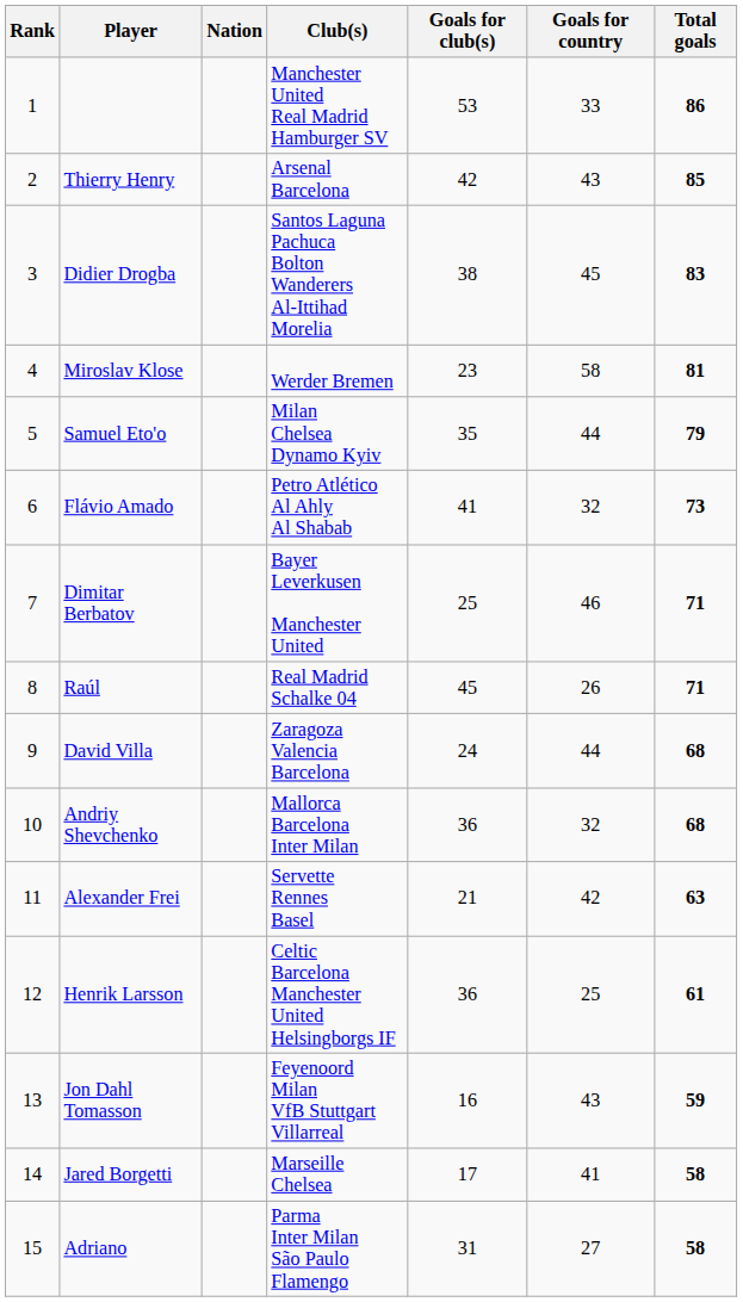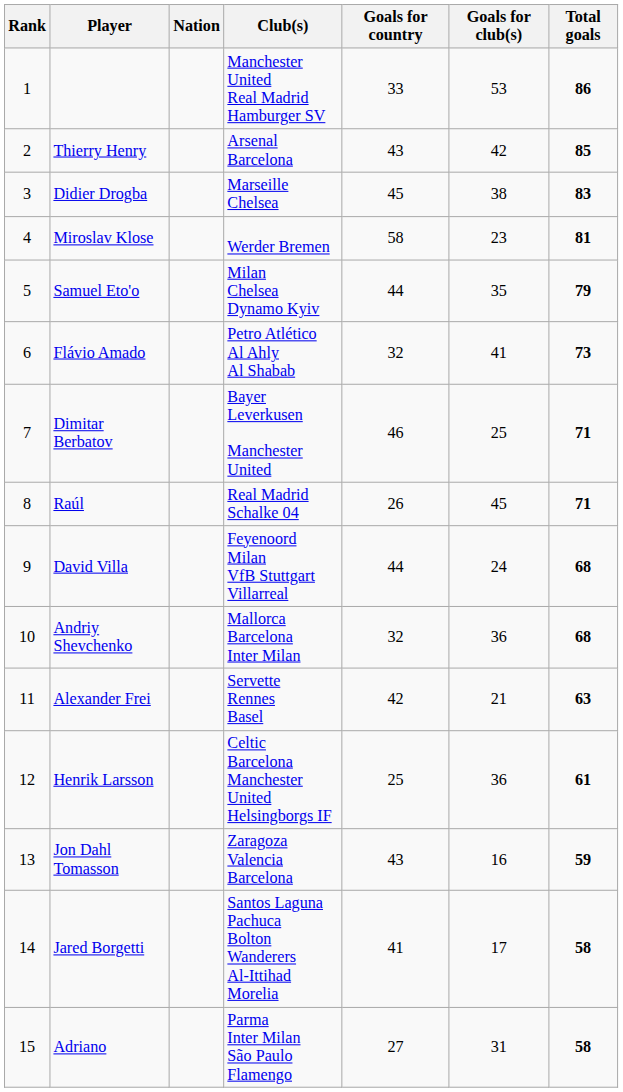 <table class="wikitable sortable">
 <tr>
 <th>Rank</th>
 <th>Player</th>
 <th>Nation</th>
 <th>Club(s)</th>
+<th>Goals for country</th>
 <th>Goals for club(s)</th>
-<th>Goals for country</th>
 <th>Total goals</th>
 </tr>
 <tr>
 <td align="center">1</td>
 <td></td>
 <td></td>
 <td> <a href='#'>Manchester United</a><br> <a href='#'>Real Madrid</a><br> <a href='#'>Hamburger SV</a></td>
+<td align="center">33</td>
 <td align="center">53</td>
-<td align="center">33</td>
 <td align="center"><strong>86</strong></td>
 </tr>
 <tr>
 <td align="center">2</td>
 <td><a href='#'>Thierry Henry</a></td>
 <td></td>
 <td> <a href='#'>Arsenal</a><br> <a href='#'>Barcelona</a></td>
+<td align="center">43</td>
 <td align="center">42</td>
-<td align="center">43</td>
 <td align="center"><strong>85</strong></td>
 </tr>
 <tr>
 <td align="center">3</td>
 <td><a href='#'>Didier Drogba</a></td>
 <td></td>
-<td> <a href='#'>Santos Laguna</a><br> <a href='#'>Pachuca</a><br> <a href='#'>Bolton Wanderers</a><br> <a href='#'>Al-Ittihad</a><br> <a href='#'>Morelia</a></td>
+<td> <a href='#'>Marseille</a><br> <a href='#'>Chelsea</a></td>
+<td align="center">45</td>
 <td align="center">38</td>
-<td align="center">45</td>
 <td align="center"><strong>83</strong></td>
 </tr>
 <tr>
 <td align="center">4</td>
 <td><a href='#'>Miroslav Klose</a></td>
 <td></td>
 <td><br> <a href='#'>Werder Bremen</a><br></td>
+<td align="center">58</td>
 <td align="center">23</td>
-<td align="center">58</td>
 <td align="center"><strong>81</strong></td>
 </tr>
 <tr>
 <td align="center">5</td>
 <td><a href='#'>Samuel Eto'o</a></td>
 <td></td>
 <td> <a href='#'>Milan</a><br> <a href='#'>Chelsea</a><br> <a href='#'>Dynamo Kyiv</a></td>
+<td align="center">44</td>
 <td align="center">35</td>
-<td align="center">44</td>
 <td align="center"><strong>79</strong></td>
 </tr>
 <tr>
 <td align="center">6</td>
 <td><a href='#'>Flávio Amado</a></td>
 <td></td>
 <td> <a href='#'>Petro Atlético</a><br> <a href='#'>Al Ahly</a><br> <a href='#'>Al Shabab</a></td>
+<td align="center">32</td>
 <td align="center">41</td>
-<td align="center">32</td>
 <td align="center"><strong>73</strong></td>
 </tr>
 <tr>
 <td align="center">7</td>
 <td><a href='#'>Dimitar Berbatov</a></td>
 <td></td>
 <td> <a href='#'>Bayer Leverkusen</a><br><br> <a href='#'>Manchester United</a></td>
+<td align="center">46</td>
 <td align="center">25</td>
-<td align="center">46</td>
 <td align="center"><strong>71</strong></td>
 </tr>
 <tr>
 <td align="center">8</td>
 <td><a href='#'>Raúl</a></td>
 <td></td>
 <td> <a href='#'>Real Madrid</a><br> <a href='#'>Schalke 04</a></td>
+<td align="center">26</td>
 <td align="center">45</td>
-<td align="center">26</td>
 <td align="center"><strong>71</strong></td>
 </tr>
 <tr>
 <td align="center">9</td>
 <td><a href='#'>David Villa</a></td>
 <td></td>
-<td> <a href='#'>Zaragoza</a><br> <a href='#'>Valencia</a><br> <a href='#'>Barcelona</a></td>
+<td> <a href='#'>Feyenoord</a><br> <a href='#'>Milan</a><br> <a href='#'>VfB Stuttgart</a><br> <a href='#'>Villarreal</a></td>
+<td align="center">44</td>
 <td align="center">24</td>
-<td align="center">44</td>
 <td align="center"><strong>68</strong></td>
 </tr>
 <tr>
 <td align="center">10</td>
 <td><a href='#'>Andriy Shevchenko</a></td>
 <td></td>
 <td> <a href='#'>Mallorca</a><br> <a href='#'>Barcelona</a><br> <a href='#'>Inter Milan</a></td>
+<td align="center">32</td>
 <td align="center">36</td>
-<td align="center">32</td>
 <td align="center"><strong>68</strong></td>
 </tr>
 <tr>
 <td align="center">11</td>
 <td><a href='#'>Alexander Frei</a></td>
 <td></td>
 <td> <a href='#'>Servette</a><br> <a href='#'>Rennes</a><br> <a href='#'>Basel</a></td>
+<td align="center">42</td>
 <td align="center">21</td>
-<td align="center">42</td>
 <td align="center"><strong>63</strong></td>
 </tr>
 <tr>
 <td align="center">12</td>
 <td><a href='#'>Henrik Larsson</a></td>
 <td></td>
 <td> <a href='#'>Celtic</a><br> <a href='#'>Barcelona</a><br> <a href='#'>Manchester United</a><br> <a href='#'>Helsingborgs IF</a></td>
+<td align="center">25</td>
 <td align="center">36</td>
-<td align="center">25</td>
 <td align="center"><strong>61</strong></td>
 </tr>
 <tr>
 <td align="center">13</td>
 <td><a href='#'>Jon Dahl Tomasson</a></td>
 <td></td>
-<td> <a href='#'>Feyenoord</a><br> <a href='#'>Milan</a><br> <a href='#'>VfB Stuttgart</a><br> <a href='#'>Villarreal</a></td>
+<td> <a href='#'>Zaragoza</a><br> <a href='#'>Valencia</a><br> <a href='#'>Barcelona</a></td>
+<td align="center">43</td>
 <td align="center">16</td>
-<td align="center">43</td>
 <td align="center"><strong>59</strong></td>
 </tr>
 <tr>
 <td align="center">14</td>
 <td><a href='#'>Jared Borgetti</a></td>
 <td></td>
-<td> <a href='#'>Marseille</a><br> <a href='#'>Chelsea</a></td>
+<td> <a href='#'>Santos Laguna</a><br> <a href='#'>Pachuca</a><br> <a href='#'>Bolton Wanderers</a><br> <a href='#'>Al-Ittihad</a><br> <a href='#'>Morelia</a></td>
+<td align="center">41</td>
 <td align="center">17</td>
-<td align="center">41</td>
 <td align="center"><strong>58</strong></td>
 </tr>
 <tr>
 <td align="center">15</td>
 <td><a href='#'>Adriano</a></td>
 <td></td>
 <td> <a href='#'>Parma</a><br> <a href='#'>Inter Milan</a><br> <a href='#'>São Paulo</a><br> <a href='#'>Flamengo</a></td>
+<td align="center">27</td>
 <td align="center">31</td>
-<td align="center">27</td>
 <td align="center"><strong>58</strong></td>
 </tr>
 </table>
